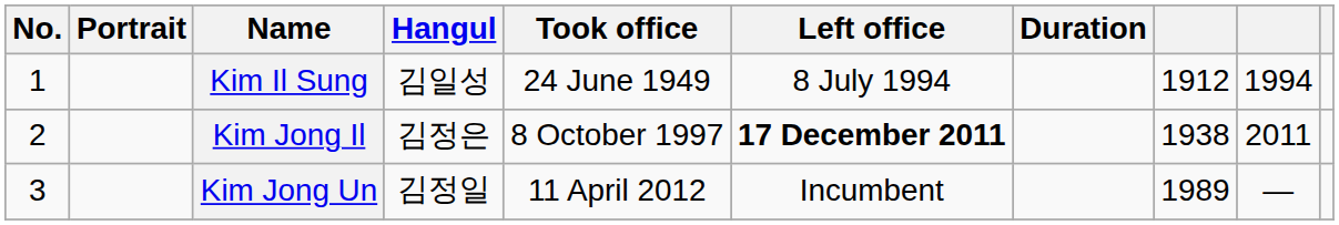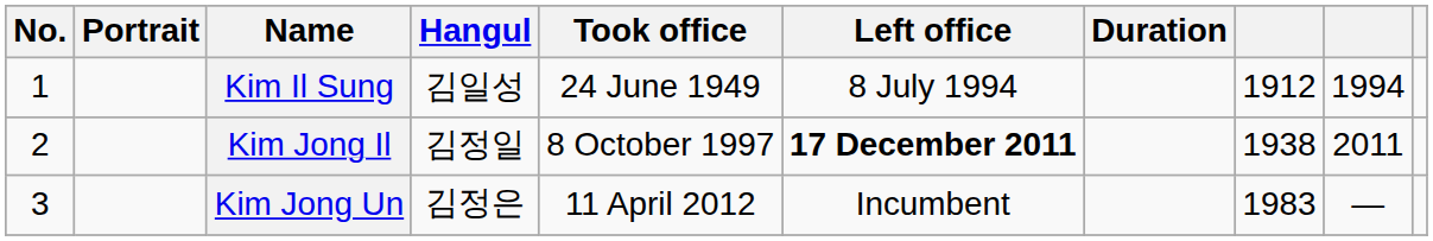 <table class="wikitable sortable" style=text-align:center>
 <tr>
 <th scope=col>No.<br></th>
 <th scope=col class="unsortable">Portrait</th>
 <th scope=col>Name</th>
 <th scope=col><a href='#'>Hangul</a></th>
 <th scope=col>Took office</th>
 <th scope=col>Left office</th>
 <th scope=col>Duration</th>
 <th scope=col></th>
 <th scope=col></th>
 <th scope=col class="unsortable"></th>
 </tr>
 <tr>
 <td>1</td>
 <td></td>
 <th scope="row" style="font-weight:normal;"><a href='#'>Kim Il Sung</a></th>
 <td>김일성</td>
 <td>24 June 1949</td>
 <td>8 July 1994</td>
 <td></td>
 <td>1912</td>
 <td>1994</td>
 <td></td>
 </tr>
 <tr>
 <td>2</td>
 <td></td>
 <th scope="row" style="font-weight:normal;"><a href='#'>Kim Jong Il</a></th>
-<td>김정은</td>
+<td>김정일</td>
 <td>8 October 1997</td>
 <td><strong>17 December 2011</strong></td>
 <td></td>
 <td>1938</td>
 <td>2011</td>
 <td></td>
 </tr>
 <tr>
 <td>3</td>
 <td></td>
 <th scope="row" style="font-weight:normal;"><a href='#'>Kim Jong Un</a></th>
-<td>김정일</td>
+<td>김정은</td>
 <td>11 April 2012</td>
 <td>Incumbent</td>
 <td></td>
-<td>1989</td>
+<td>1983</td>
 <td>—</td>
 <td></td>
 </tr>
 </table>
